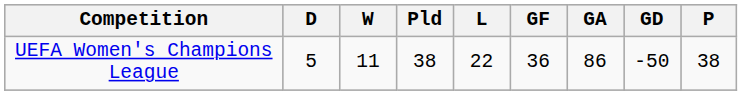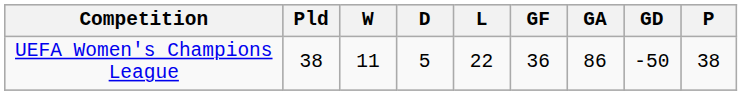 <table class="wikitable" style="font-size:95%; text-align: center;">
 <tr>
 <th width="170">Competition</th>
+<th width="30">Pld</th>
+<th width="30">W</th>
 <th width="30">D</th>
-<th width="30">W</th>
-<th width="30">Pld</th>
 <th width="30">L</th>
 <th width="30">GF</th>
 <th width="30">GA</th>
 <th width="30">GD</th>
 <th width="30">P</th>
 </tr>
 <tr>
 <td><a href='#'>UEFA Women's Champions League</a></td>
+<td>38</td>
+<td>11</td>
 <td>5</td>
-<td>11</td>
-<td>38</td>
 <td>22</td>
 <td>36</td>
 <td>86</td>
 <td>-50</td>
 <td>38</td>
 </tr>
 </table>
